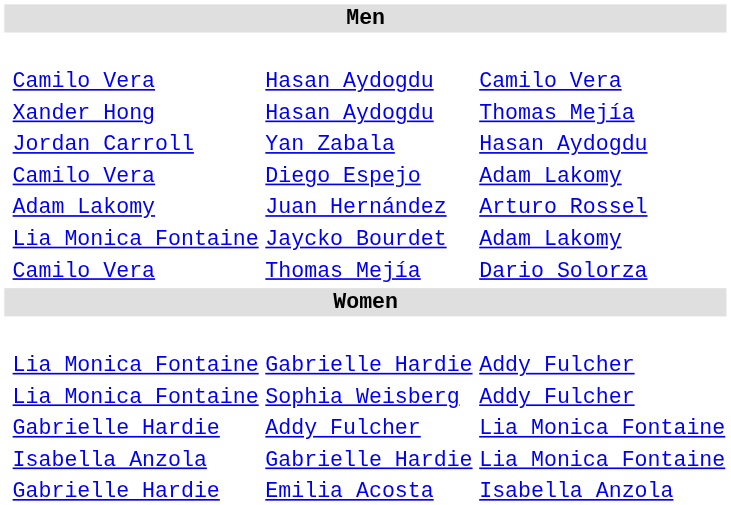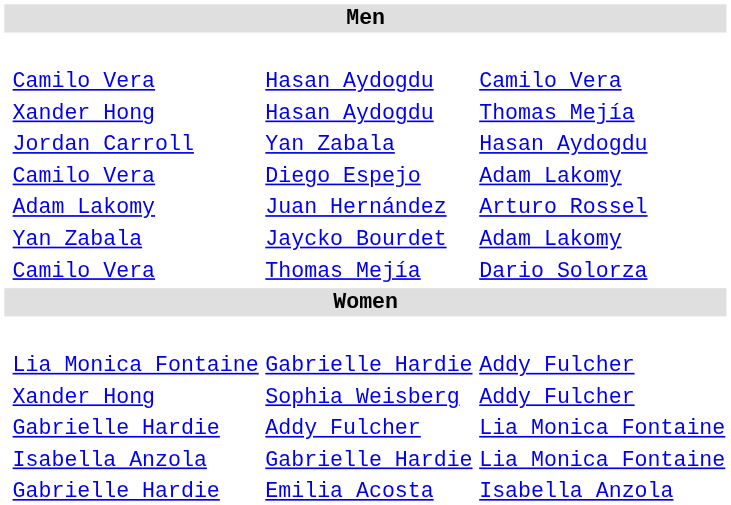 <table>
 <tr style="background:#dfdfdf;">
 <td colspan="7" style="text-align:center;"><strong>Men</strong></td>
 </tr>
 <tr>
 <th scope=row style="text-align:left"></th>
 <td valign=top><br></td>
 <td valign=top><br></td>
 <td valign=top><br></td>
 </tr>
 <tr>
 <th scope=row style="text-align:left"></th>
 <td> <a href='#'>Camilo Vera</a></td>
 <td> <a href='#'>Hasan Aydogdu</a></td>
 <td> <a href='#'>Camilo Vera</a></td>
 </tr>
 <tr>
 <th scope=row style="text-align:left"></th>
 <td> <a href='#'>Xander Hong</a></td>
 <td> <a href='#'>Hasan Aydogdu</a></td>
 <td> <a href='#'>Thomas Mejía</a></td>
 </tr>
 <tr>
 <th scope=row style="text-align:left"></th>
 <td> <a href='#'>Jordan Carroll</a></td>
 <td> <a href='#'>Yan Zabala</a></td>
 <td> <a href='#'>Hasan Aydogdu</a></td>
 </tr>
 <tr>
 <th scope=row style="text-align:left"></th>
 <td> <a href='#'>Camilo Vera</a></td>
 <td> <a href='#'>Diego Espejo</a></td>
 <td> <a href='#'>Adam Lakomy</a></td>
 </tr>
 <tr>
 <th scope=row style="text-align:left"></th>
 <td> <a href='#'>Adam Lakomy</a></td>
 <td> <a href='#'>Juan Hernández</a></td>
 <td> <a href='#'>Arturo Rossel</a></td>
 </tr>
 <tr>
 <th scope=row style="text-align:left"></th>
-<td> <a href='#'>Lia Monica Fontaine</a></td>
+<td> <a href='#'>Yan Zabala</a></td>
 <td> <a href='#'>Jaycko Bourdet</a></td>
 <td> <a href='#'>Adam Lakomy</a></td>
 </tr>
 <tr>
 <th scope=row style="text-align:left"></th>
 <td> <a href='#'>Camilo Vera</a></td>
 <td> <a href='#'>Thomas Mejía</a></td>
 <td> <a href='#'>Dario Solorza</a></td>
 </tr>
 <tr style="background:#dfdfdf;">
 <td colspan="7" style="text-align:center;"><strong>Women</strong></td>
 </tr>
 <tr>
 <th scope=row style="text-align:left"></th>
 <td valign=top><br></td>
 <td valign=top><br></td>
 <td valign=top><br></td>
 </tr>
 <tr>
 <th scope=row style="text-align:left"></th>
 <td> <a href='#'>Lia Monica Fontaine</a></td>
 <td> <a href='#'>Gabrielle Hardie</a></td>
 <td> <a href='#'>Addy Fulcher</a></td>
 </tr>
 <tr>
 <th scope=row style="text-align:left"></th>
-<td> <a href='#'>Lia Monica Fontaine</a></td>
+<td> <a href='#'>Xander Hong</a></td>
 <td> <a href='#'>Sophia Weisberg</a></td>
 <td> <a href='#'>Addy Fulcher</a></td>
 </tr>
 <tr>
 <th scope=row style="text-align:left"></th>
 <td> <a href='#'>Gabrielle Hardie</a></td>
 <td> <a href='#'>Addy Fulcher</a></td>
 <td> <a href='#'>Lia Monica Fontaine</a></td>
 </tr>
 <tr>
 <th scope=row style="text-align:left"></th>
 <td> <a href='#'>Isabella Anzola</a></td>
 <td> <a href='#'>Gabrielle Hardie</a></td>
 <td> <a href='#'>Lia Monica Fontaine</a></td>
 </tr>
 <tr>
 <th scope=row style="text-align:left"></th>
 <td> <a href='#'>Gabrielle Hardie</a></td>
 <td> <a href='#'>Emilia Acosta</a></td>
 <td> <a href='#'>Isabella Anzola</a></td>
 </tr>
 </table>
